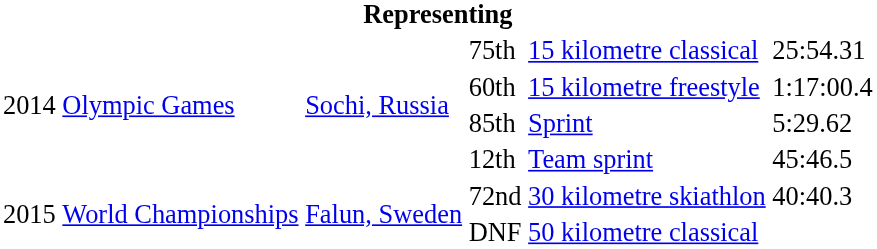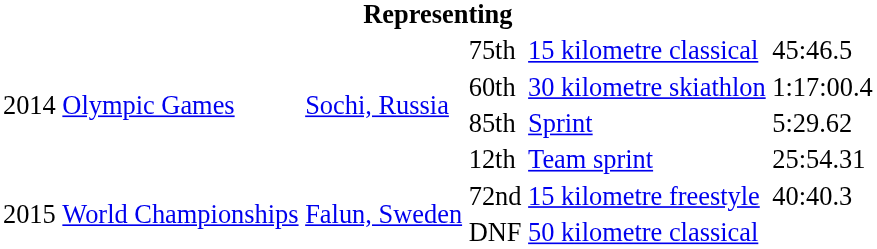 <table>
 <tr>
 <th colspan="6">Representing </th>
 </tr>
 <tr>
 <td rowspan=4>2014</td>
 <td rowspan=4><a href='#'>Olympic Games</a></td>
 <td rowspan=4><a href='#'>Sochi, Russia</a></td>
 <td>75th</td>
 <td><a href='#'>15 kilometre classical</a></td>
-<td>25:54.31</td>
+<td>45:46.5</td>
 </tr>
 <tr>
 <td>60th</td>
-<td><a href='#'>15 kilometre freestyle</a></td>
+<td><a href='#'>30 kilometre skiathlon</a></td>
 <td>1:17:00.4</td>
 </tr>
 <tr>
 <td>85th</td>
 <td><a href='#'>Sprint</a></td>
 <td>5:29.62</td>
 </tr>
 <tr>
 <td>12th</td>
 <td><a href='#'>Team sprint</a></td>
-<td>45:46.5</td>
+<td>25:54.31</td>
 </tr>
 <tr>
 <td rowspan=2>2015</td>
 <td rowspan=2><a href='#'>World Championships</a></td>
 <td rowspan=2><a href='#'>Falun, Sweden</a></td>
 <td>72nd</td>
-<td><a href='#'>30 kilometre skiathlon</a></td>
+<td><a href='#'>15 kilometre freestyle</a></td>
 <td>40:40.3</td>
 </tr>
 <tr>
 <td>DNF</td>
 <td><a href='#'>50 kilometre classical</a></td>
 <td></td>
 </tr>
 </table>
